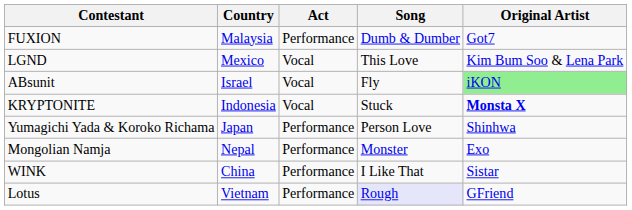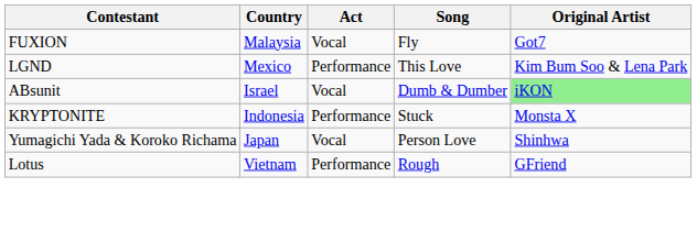 <table class="wikitable sortable">
 <tr>
 <th>Contestant</th>
 <th>Country</th>
 <th>Act</th>
 <th>Song</th>
 <th>Original Artist</th>
 </tr>
 <tr>
 <td>FUXION</td>
 <td><a href='#'>Malaysia</a></td>
-<td>Performance</td>
-<td><a href='#'>Dumb & Dumber</a></td>
+<td>Vocal</td>
+<td>Fly</td>
 <td><a href='#'>Got7</a></td>
 </tr>
 <tr>
 <td>LGND</td>
 <td><a href='#'>Mexico</a></td>
-<td>Vocal</td>
+<td>Performance</td>
 <td>This Love</td>
 <td><a href='#'>Kim Bum Soo</a> & <a href='#'>Lena Park</a></td>
 </tr>
 <tr>
 <td>ABsunit</td>
 <td><a href='#'>Israel</a></td>
 <td>Vocal</td>
-<td>Fly</td>
+<td><a href='#'>Dumb & Dumber</a></td>
 <td style="background: lightgreen;"><a href='#'>iKON</a></td>
 </tr>
 <tr>
 <td>KRYPTONITE</td>
 <td><a href='#'>Indonesia</a></td>
-<td>Vocal</td>
+<td>Performance</td>
 <td>Stuck</td>
-<td><strong><a href='#'>Monsta X</a></strong></td>
+<td><a href='#'>Monsta X</a></td>
 </tr>
 <tr>
 <td>Yumagichi Yada & Koroko Richama</td>
 <td><a href='#'>Japan</a></td>
-<td>Performance</td>
+<td>Vocal</td>
 <td>Person Love</td>
 <td><a href='#'>Shinhwa</a></td>
-</tr>
-<tr>
-<td>Mongolian Namja</td>
-<td><a href='#'>Nepal</a></td>
-<td>Performance</td>
-<td><a href='#'>Monster</a></td>
-<td><a href='#'>Exo</a></td>
-</tr>
-<tr>
-<td>WINK</td>
-<td><a href='#'>China</a></td>
-<td>Performance</td>
-<td>I Like That</td>
-<td><a href='#'>Sistar</a></td>
 </tr>
 <tr>
 <td>Lotus</td>
 <td><a href='#'>Vietnam</a></td>
 <td>Performance</td>
-<td style="background: lavender;"><a href='#'>Rough</a></td>
+<td><a href='#'>Rough</a></td>
 <td><a href='#'>GFriend</a></td>
 </tr>
 </table>
